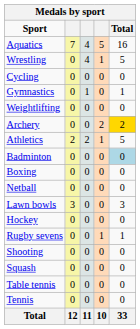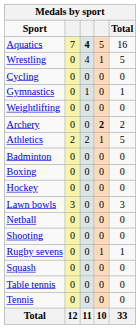 <table class="wikitable" border="1"  style="float:right">
 <tr>
 <th colspan=5>Medals by sport</th>
 </tr>
 <tr align=center>
 <td><strong>Sport</strong></td>
 <th bgcolor=#f7f6a8></th>
 <th bgcolor=#dce5e5></th>
 <th bgcolor=#ffdab9></th>
 <th>Total</th>
 </tr>
 <tr align=center>
 <td align=left><a href='#'>Aquatics</a></td>
 <td bgcolor=#f7f6a8>7</td>
-<td bgcolor=#dce5e5>4</td>
+<td bgcolor=#dce5e5><strong>4</strong></td>
 <td bgcolor=#ffdab9>5</td>
 <td>16</td>
 </tr>
 <tr align=center>
 <td align=left><a href='#'>Wrestling</a></td>
 <td bgcolor=#f7f6a8>0</td>
 <td bgcolor=#dce5e5>4</td>
 <td bgcolor=#ffdab9>1</td>
 <td>5</td>
 </tr>
 <tr align=center>
 <td align=left><a href='#'>Cycling</a></td>
 <td bgcolor=#f7f6a8>0</td>
 <td bgcolor=#dce5e5>0</td>
 <td bgcolor=#ffdab9>0</td>
 <td>0</td>
 </tr>
 <tr align=center>
 <td align=left><a href='#'>Gymnastics</a></td>
 <td bgcolor=#f7f6a8>0</td>
 <td bgcolor=#dce5e5>1</td>
 <td bgcolor=#ffdab9>0</td>
 <td>1</td>
 </tr>
 <tr align=center>
 <td align=left><a href='#'>Weightlifting</a></td>
 <td bgcolor=#f7f6a8>0</td>
 <td bgcolor=#dce5e5>0</td>
 <td bgcolor=#ffdab9>0</td>
 <td>0</td>
 </tr>
 <tr align=center>
 <td align=left><a href='#'>Archery</a></td>
 <td bgcolor=#f7f6a8>0</td>
 <td bgcolor=#dce5e5>0</td>
-<td bgcolor=#ffdab9>2</td>
-<td style="background: gold;">2</td>
+<td bgcolor=#ffdab9><strong>2</strong></td>
+<td>2</td>
 </tr>
 <tr align=center>
 <td align=left><a href='#'>Athletics</a></td>
 <td bgcolor=#f7f6a8>2</td>
 <td bgcolor=#dce5e5>2</td>
 <td bgcolor=#ffdab9>1</td>
 <td>5</td>
 </tr>
 <tr align=center>
 <td align=left><a href='#'>Badminton</a></td>
 <td bgcolor=#f7f6a8>0</td>
 <td bgcolor=#dce5e5>0</td>
 <td bgcolor=#ffdab9>0</td>
-<td style="background: lightblue;">0</td>
+<td>0</td>
 </tr>
 <tr align=center>
 <td align=left><a href='#'>Boxing</a></td>
 <td bgcolor=#f7f6a8>0</td>
 <td bgcolor=#dce5e5>0</td>
 <td bgcolor=#ffdab9>0</td>
 <td>0</td>
 </tr>
 <tr align=center>
-<td align=left><a href='#'>Netball</a></td>
+<td align=left><a href='#'>Hockey</a></td>
 <td bgcolor=#f7f6a8>0</td>
 <td bgcolor=#dce5e5>0</td>
 <td bgcolor=#ffdab9>0</td>
 <td>0</td>
 </tr>
 <tr align=center>
 <td align=left><a href='#'>Lawn bowls</a></td>
 <td bgcolor=#f7f6a8>3</td>
 <td bgcolor=#dce5e5>0</td>
 <td bgcolor=#ffdab9>0</td>
 <td>3</td>
 </tr>
 <tr align=center>
-<td align=left><a href='#'>Hockey</a></td>
+<td align=left><a href='#'>Netball</a></td>
+<td bgcolor=#f7f6a8>0</td>
+<td bgcolor=#dce5e5>0</td>
+<td bgcolor=#ffdab9>0</td>
+<td>0</td>
+</tr>
+<tr align=center>
+<td align=left><a href='#'>Shooting</a></td>
 <td bgcolor=#f7f6a8>0</td>
 <td bgcolor=#dce5e5>0</td>
 <td bgcolor=#ffdab9>0</td>
 <td>0</td>
 </tr>
 <tr align=center>
 <td align=left><a href='#'>Rugby sevens</a></td>
 <td bgcolor=#f7f6a8>0</td>
 <td bgcolor=#dce5e5>0</td>
 <td bgcolor=#ffdab9>1</td>
 <td>1</td>
-</tr>
-<tr align=center>
-<td align=left><a href='#'>Shooting</a></td>
-<td bgcolor=#f7f6a8>0</td>
-<td bgcolor=#dce5e5>0</td>
-<td bgcolor=#ffdab9>0</td>
-<td>0</td>
 </tr>
 <tr align=center>
 <td align=left><a href='#'>Squash</a></td>
 <td bgcolor=#f7f6a8>0</td>
 <td bgcolor=#dce5e5>0</td>
 <td bgcolor=#ffdab9>0</td>
 <td>0</td>
 </tr>
 <tr align=center>
 <td align=left><a href='#'>Table tennis</a></td>
 <td bgcolor=#f7f6a8>0</td>
 <td bgcolor=#dce5e5>0</td>
 <td bgcolor=#ffdab9>0</td>
 <td>0</td>
 </tr>
 <tr align=center>
 <td align=left><a href='#'>Tennis</a></td>
 <td bgcolor=#f7f6a8>0</td>
 <td bgcolor=#dce5e5>0</td>
 <td bgcolor=#ffdab9>0</td>
 <td>0</td>
 </tr>
 <tr align=center>
 <th bgcolor=#efefef>Total</th>
 <th bgcolor=#f7f6a8>12</th>
 <th bgcolor=#dce5e5>11</th>
 <th bgcolor=#ffdab9>10</th>
 <th>33</th>
 </tr>
 </table>
